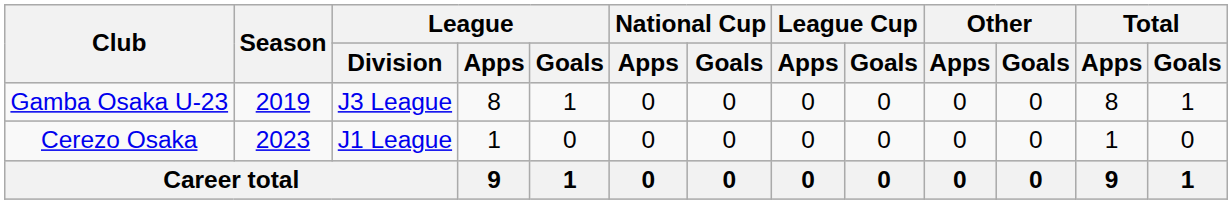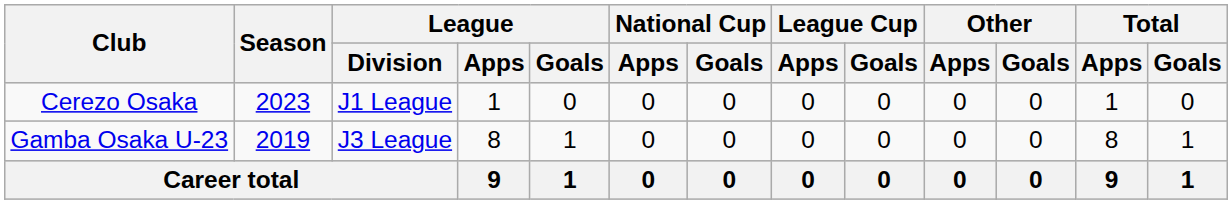 <table class="wikitable" style="text-align: center">
 <tr>
 <th rowspan="2">Club</th>
 <th rowspan="2">Season</th>
 <th colspan="3">League</th>
 <th colspan="2">National Cup</th>
 <th colspan="2">League Cup</th>
 <th colspan="2">Other</th>
 <th colspan="2">Total</th>
 </tr>
 <tr>
 <th>Division</th>
 <th>Apps</th>
 <th>Goals</th>
 <th>Apps</th>
 <th>Goals</th>
 <th>Apps</th>
 <th>Goals</th>
 <th>Apps</th>
 <th>Goals</th>
 <th>Apps</th>
 <th>Goals</th>
 </tr>
 <tr>
+<td><a href='#'>Cerezo Osaka</a></td>
+<td><a href='#'>2023</a></td>
+<td><a href='#'>J1 League</a></td>
+<td>1</td>
+<td>0</td>
+<td>0</td>
+<td>0</td>
+<td>0</td>
+<td>0</td>
+<td>0</td>
+<td>0</td>
+<td>1</td>
+<td>0</td>
+</tr>
+<tr>
 <td><a href='#'>Gamba Osaka U-23</a></td>
 <td><a href='#'>2019</a></td>
 <td><a href='#'>J3 League</a></td>
 <td>8</td>
 <td>1</td>
 <td>0</td>
 <td>0</td>
 <td>0</td>
 <td>0</td>
 <td>0</td>
 <td>0</td>
 <td>8</td>
 <td>1</td>
 </tr>
 <tr>
-<td><a href='#'>Cerezo Osaka</a></td>
-<td><a href='#'>2023</a></td>
-<td><a href='#'>J1 League</a></td>
-<td>1</td>
-<td>0</td>
-<td>0</td>
-<td>0</td>
-<td>0</td>
-<td>0</td>
-<td>0</td>
-<td>0</td>
-<td>1</td>
-<td>0</td>
-</tr>
-<tr>
 <th colspan=3>Career total</th>
 <th>9</th>
 <th>1</th>
 <th>0</th>
 <th>0</th>
 <th>0</th>
 <th>0</th>
 <th>0</th>
 <th>0</th>
 <th>9</th>
 <th>1</th>
 </tr>
 </table>
